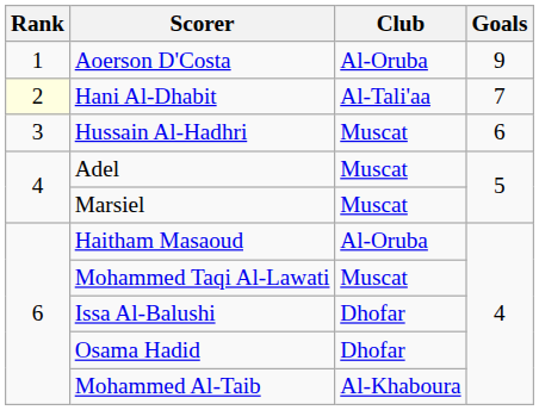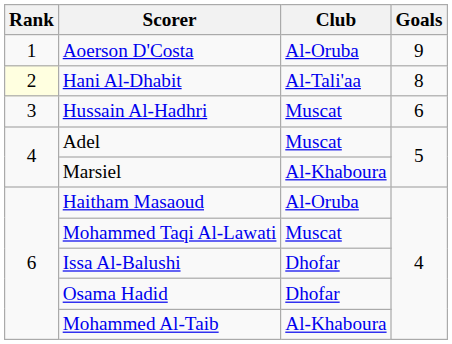 <table class="wikitable" style="text-align:center">
 <tr>
 <th>Rank</th>
 <th>Scorer</th>
 <th>Club</th>
 <th>Goals</th>
 </tr>
 <tr>
 <td rowspan="1">1</td>
 <td align="left"> <a href='#'>Aoerson D'Costa</a></td>
 <td align="left"><a href='#'>Al-Oruba</a></td>
 <td rowspan="1">9</td>
 </tr>
 <tr>
 <td rowspan="1" style="background: lightyellow;">2</td>
 <td align="left"> <a href='#'>Hani Al-Dhabit</a></td>
 <td align="left"><a href='#'>Al-Tali'aa</a></td>
-<td rowspan="1">7</td>
+<td rowspan="1">8</td>
 </tr>
 <tr>
 <td rowspan="1">3</td>
 <td align="left"> <a href='#'>Hussain Al-Hadhri</a></td>
 <td align="left"><a href='#'>Muscat</a></td>
 <td rowspan="1">6</td>
 </tr>
 <tr>
 <td rowspan="2">4</td>
 <td align="left"> Adel</td>
 <td align="left"><a href='#'>Muscat</a></td>
 <td rowspan="2">5</td>
 </tr>
 <tr>
 <td align="left"> Marsiel</td>
-<td align="left"><a href='#'>Muscat</a></td>
+<td align="left"><a href='#'>Al-Khaboura</a></td>
 </tr>
 <tr>
 <td rowspan="5">6</td>
 <td align="left"> <a href='#'>Haitham Masaoud</a></td>
 <td align="left"><a href='#'>Al-Oruba</a></td>
 <td rowspan="5">4</td>
 </tr>
 <tr>
 <td align="left"> <a href='#'>Mohammed Taqi Al-Lawati</a></td>
 <td align="left"><a href='#'>Muscat</a></td>
 </tr>
 <tr>
 <td align="left"> <a href='#'>Issa Al-Balushi</a></td>
 <td align="left"><a href='#'>Dhofar</a></td>
 </tr>
 <tr>
 <td align="left"> <a href='#'>Osama Hadid</a></td>
 <td align="left"><a href='#'>Dhofar</a></td>
 </tr>
 <tr>
 <td align="left"> <a href='#'>Mohammed Al-Taib</a></td>
 <td align="left"><a href='#'>Al-Khaboura</a></td>
 </tr>
 </table>
